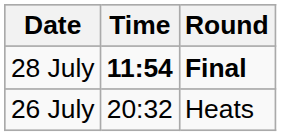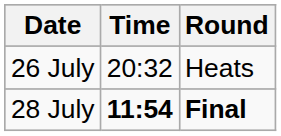 <table class="wikitable">
 <tr>
 <th>Date</th>
 <th>Time</th>
 <th>Round</th>
 </tr>
 <tr>
+<td>26 July</td>
+<td>20:32</td>
+<td>Heats</td>
+</tr>
+<tr>
 <td>28 July</td>
 <td><strong>11:54</strong></td>
 <td><strong>Final</strong></td>
 </tr>
-<tr>
-<td>26 July</td>
-<td>20:32</td>
-<td>Heats</td>
-</tr>
 </table>
